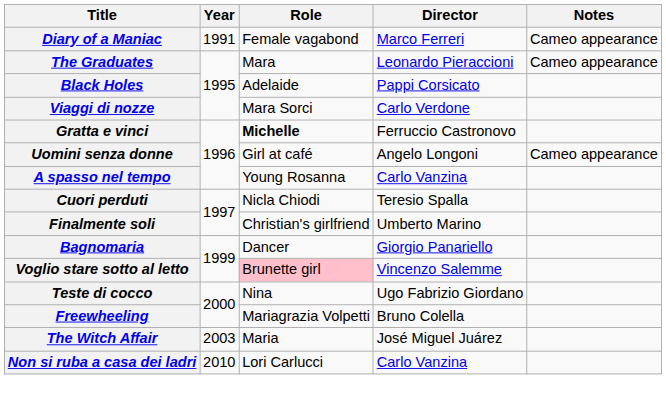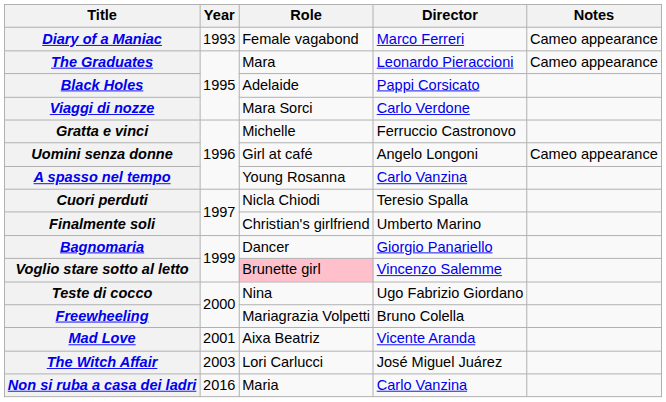 <table class="wikitable plainrowheaders" style="text-align:left">
 <tr>
 <th>Title</th>
 <th>Year</th>
 <th>Role</th>
 <th>Director</th>
 <th>Notes</th>
 </tr>
 <tr>
 <th scope="row"><em><a href='#'>Diary of a Maniac</a></em></th>
-<td>1991</td>
+<td>1993</td>
 <td>Female vagabond</td>
 <td><a href='#'>Marco Ferreri</a></td>
 <td>Cameo appearance</td>
 </tr>
 <tr>
 <th scope="row"><em><a href='#'>The Graduates</a></em></th>
 <td rowspan="3">1995</td>
 <td>Mara</td>
 <td><a href='#'>Leonardo Pieraccioni</a></td>
 <td>Cameo appearance</td>
 </tr>
 <tr>
 <th scope="row"><em><a href='#'>Black Holes</a></em></th>
 <td>Adelaide</td>
 <td><a href='#'>Pappi Corsicato</a></td>
 <td></td>
 </tr>
 <tr>
 <th scope="row"><em><a href='#'>Viaggi di nozze</a></em></th>
 <td>Mara Sorci</td>
 <td><a href='#'>Carlo Verdone</a></td>
 <td></td>
 </tr>
 <tr>
 <th scope="row"><em>Gratta e vinci</em></th>
 <td rowspan="3">1996</td>
-<td><strong>Michelle</strong></td>
+<td>Michelle</td>
 <td>Ferruccio Castronovo</td>
 <td></td>
 </tr>
 <tr>
 <th scope="row"><em>Uomini senza donne</em></th>
 <td>Girl at café</td>
 <td>Angelo Longoni</td>
 <td>Cameo appearance</td>
 </tr>
 <tr>
 <th scope="row"><em><a href='#'>A spasso nel tempo</a></em></th>
 <td>Young Rosanna</td>
 <td><a href='#'>Carlo Vanzina</a></td>
 <td></td>
 </tr>
 <tr>
 <th scope="row"><em>Cuori perduti</em></th>
 <td rowspan="2">1997</td>
 <td>Nicla Chiodi</td>
 <td>Teresio Spalla</td>
 <td></td>
 </tr>
 <tr>
 <th scope="row"><em>Finalmente soli</em></th>
 <td>Christian's girlfriend</td>
 <td>Umberto Marino</td>
 <td></td>
 </tr>
 <tr>
 <th scope="row"><em><a href='#'>Bagnomaria</a></em></th>
 <td rowspan="2">1999</td>
 <td>Dancer</td>
 <td><a href='#'>Giorgio Panariello</a></td>
 <td></td>
 </tr>
 <tr>
 <th scope="row"><em>Voglio stare sotto al letto</em></th>
 <td style="background: pink;">Brunette girl</td>
 <td><a href='#'>Vincenzo Salemme</a></td>
 <td></td>
 </tr>
 <tr>
 <th scope="row"><em>Teste di cocco</em></th>
 <td rowspan="2">2000</td>
 <td>Nina</td>
 <td>Ugo Fabrizio Giordano</td>
 <td></td>
 </tr>
 <tr>
 <th scope="row"><em><a href='#'>Freewheeling</a></em></th>
 <td>Mariagrazia Volpetti</td>
 <td>Bruno Colella</td>
 <td></td>
 </tr>
 <tr>
+<th scope="row"><em><a href='#'>Mad Love</a></em></th>
+<td>2001</td>
+<td>Aixa Beatriz</td>
+<td><a href='#'>Vicente Aranda</a></td>
+<td></td>
+</tr>
+<tr>
 <th scope="row"><em><a href='#'>The Witch Affair</a></em></th>
 <td>2003</td>
-<td>Maria</td>
+<td>Lori Carlucci</td>
 <td>José Miguel Juárez</td>
 <td></td>
 </tr>
 <tr>
 <th scope="row"><em><a href='#'>Non si ruba a casa dei ladri</a></em></th>
-<td>2010</td>
-<td>Lori Carlucci</td>
+<td>2016</td>
+<td>Maria</td>
 <td><a href='#'>Carlo Vanzina</a></td>
 <td></td>
 </tr>
 </table>
